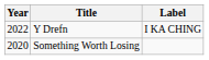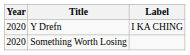 <table class="wikitable">
 <tr>
 <th>Year</th>
 <th>Title</th>
 <th>Label</th>
 </tr>
 <tr>
-<td>2022</td>
+<td>2020</td>
 <td>Y Drefn</td>
 <td>I KA CHING</td>
 </tr>
 <tr>
 <td>2020</td>
 <td>Something Worth Losing</td>
 <td></td>
 </tr>
 </table>
